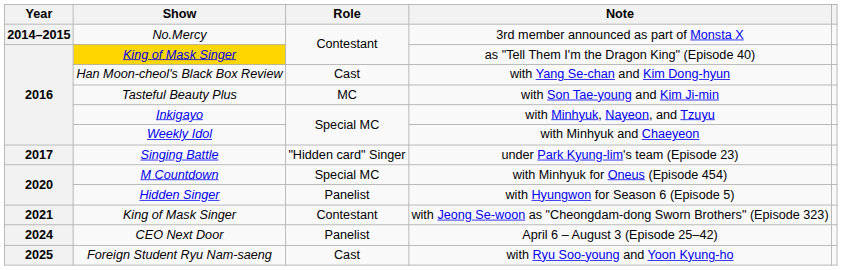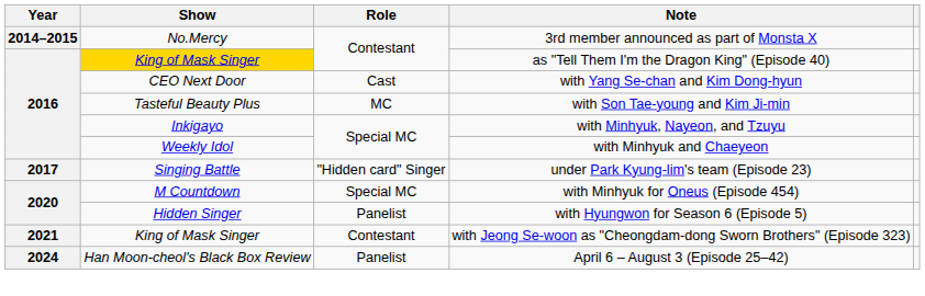 <table class="wikitable sortable plainrowheaders" style="text-align: center;">
 <tr>
 <th scope="col">Year</th>
 <th scope="col">Show</th>
 <th scope="col">Role</th>
 <th scope="col">Note</th>
 <th scope="col" class="unsortable"></th>
 </tr>
 <tr>
 <th scope="row">2014–2015</th>
 <td><em>No.Mercy</em></td>
 <td rowspan="2">Contestant</td>
 <td>3rd member announced as part of <a href='#'>Monsta X</a></td>
 <td></td>
 </tr>
 <tr>
 <th scope="row" rowspan="5">2016</th>
 <td style="background: gold;"><em><a href='#'>King of Mask Singer</a></em></td>
 <td>as "Tell Them I'm the Dragon King" (Episode 40)</td>
 <td></td>
 </tr>
 <tr>
-<td><em>Han Moon-cheol's Black Box Review</em></td>
+<td><em>CEO Next Door</em></td>
 <td>Cast</td>
 <td>with <a href='#'>Yang Se-chan</a> and <a href='#'>Kim Dong-hyun</a></td>
 <td></td>
 </tr>
 <tr>
 <td><em>Tasteful Beauty Plus</em></td>
 <td>MC</td>
 <td>with <a href='#'>Son Tae-young</a> and <a href='#'>Kim Ji-min</a></td>
 <td></td>
 </tr>
 <tr>
 <td><em><a href='#'>Inkigayo</a></em></td>
 <td rowspan="2">Special MC</td>
 <td>with <a href='#'>Minhyuk</a>, <a href='#'>Nayeon</a>, and <a href='#'>Tzuyu</a></td>
 <td></td>
 </tr>
 <tr>
 <td><em><a href='#'>Weekly Idol</a></em></td>
 <td>with Minhyuk and <a href='#'>Chaeyeon</a></td>
 <td></td>
 </tr>
 <tr>
 <th scope="row">2017</th>
 <td><em><a href='#'>Singing Battle</a></em></td>
 <td>"Hidden card" Singer</td>
 <td>under <a href='#'>Park Kyung-lim</a>'s team (Episode 23)</td>
 <td></td>
 </tr>
 <tr>
 <th scope="row" rowspan="2">2020</th>
 <td><em><a href='#'>M Countdown</a></em></td>
 <td>Special MC</td>
 <td>with Minhyuk for <a href='#'>Oneus</a> (Episode 454)</td>
 <td></td>
 </tr>
 <tr>
 <td><em><a href='#'>Hidden Singer</a></em></td>
 <td>Panelist</td>
 <td>with <a href='#'>Hyungwon</a> for Season 6 (Episode 5)</td>
 <td></td>
 </tr>
 <tr>
 <th scope="row">2021</th>
 <td><em>King of Mask Singer</em></td>
 <td>Contestant</td>
 <td>with <a href='#'>Jeong Se-woon</a> as "Cheongdam-dong Sworn Brothers" (Episode 323)</td>
 <td></td>
 </tr>
 <tr>
 <th scope="row">2024</th>
-<td><em>CEO Next Door</em></td>
+<td><em>Han Moon-cheol's Black Box Review</em></td>
 <td>Panelist</td>
 <td>April 6 – August 3 (Episode 25–42)</td>
 <td></td>
 </tr>
-<tr>
-<th scope="row">2025</th>
-<td><em>Foreign Student Ryu Nam-saeng</em></td>
-<td>Cast</td>
-<td>with <a href='#'>Ryu Soo-young</a> and <a href='#'>Yoon Kyung-ho</a></td>
-<td></td>
-</tr>
 </table>
